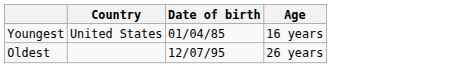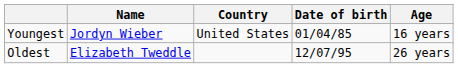 <table class="wikitable">
 <tr>
 <th></th>
+<th>Name</th>
 <th>Country</th>
 <th>Date of birth</th>
 <th>Age</th>
 </tr>
 <tr>
 <td>Youngest</td>
+<td><a href='#'>Jordyn Wieber</a></td>
 <td> United States</td>
 <td>01/04/85</td>
 <td>16 years</td>
 </tr>
 <tr>
 <td>Oldest</td>
+<td><a href='#'>Elizabeth Tweddle</a></td>
 <td></td>
 <td>12/07/95</td>
 <td>26 years</td>
 </tr>
 </table>
